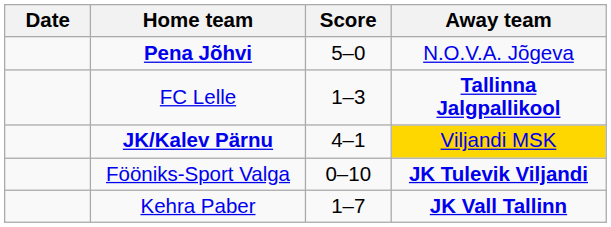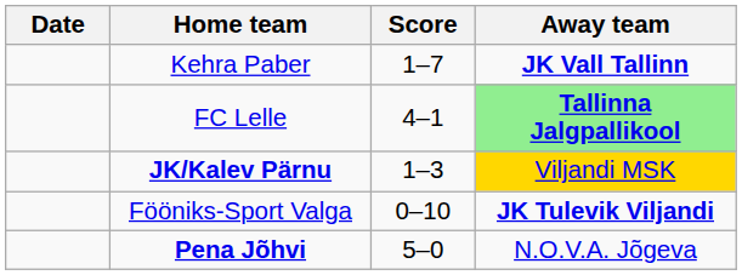 <table class="wikitable" style="text-align:center;">
 <tr>
 <th width=60px>Date</th>
 <th width=160px>Home team</th>
 <th width=60px>Score</th>
 <th width=160px>Away team</th>
 </tr>
 <tr>
 <td></td>
-<td><strong><a href='#'>Pena Jõhvi</a></strong></td>
-<td>5–0</td>
-<td><a href='#'>N.O.V.A. Jõgeva</a></td>
+<td><a href='#'>Kehra Paber</a></td>
+<td>1–7</td>
+<td><strong><a href='#'>JK Vall Tallinn</a></strong></td>
 </tr>
 <tr>
 <td></td>
 <td><a href='#'>FC Lelle</a></td>
-<td>1–3</td>
-<td><strong><a href='#'>Tallinna Jalgpallikool</a></strong></td>
+<td>4–1</td>
+<td style="background: lightgreen;"><strong><a href='#'>Tallinna Jalgpallikool</a></strong></td>
 </tr>
 <tr>
 <td></td>
 <td><strong><a href='#'>JK/Kalev Pärnu</a></strong></td>
-<td>4–1</td>
+<td>1–3</td>
 <td style="background: gold;"><a href='#'>Viljandi MSK</a></td>
 </tr>
 <tr>
 <td></td>
 <td><a href='#'>Fööniks-Sport Valga</a></td>
 <td>0–10</td>
 <td><strong><a href='#'>JK Tulevik Viljandi</a></strong></td>
 </tr>
 <tr>
 <td></td>
-<td><a href='#'>Kehra Paber</a></td>
-<td>1–7</td>
-<td><strong><a href='#'>JK Vall Tallinn</a></strong></td>
+<td><strong><a href='#'>Pena Jõhvi</a></strong></td>
+<td>5–0</td>
+<td><a href='#'>N.O.V.A. Jõgeva</a></td>
 </tr>
 </table>
